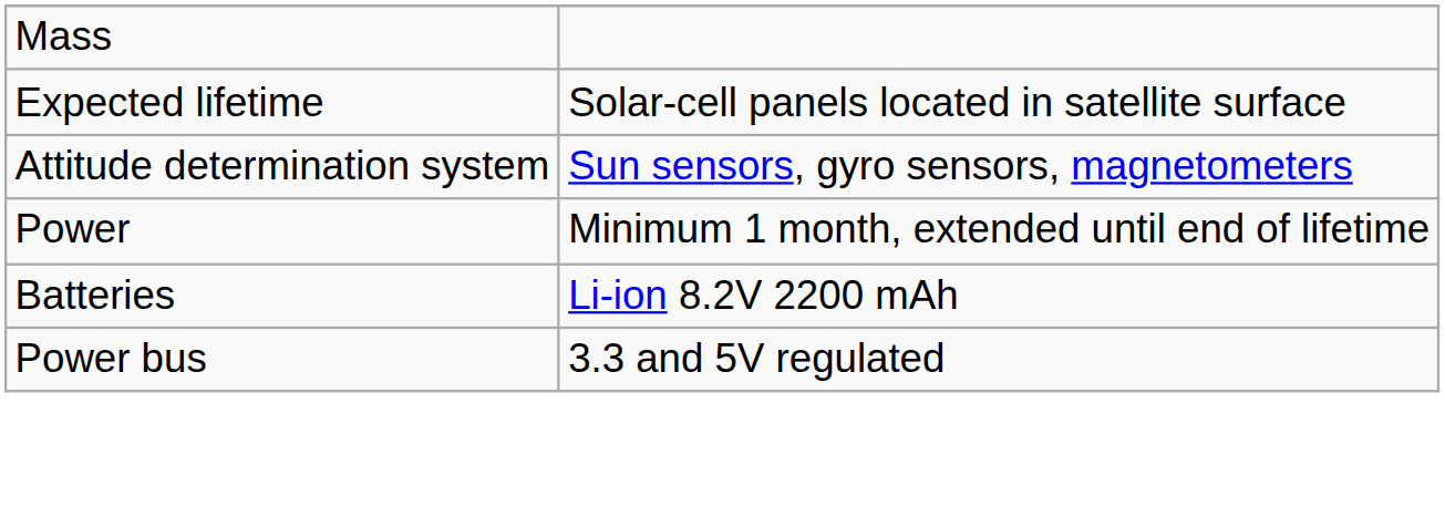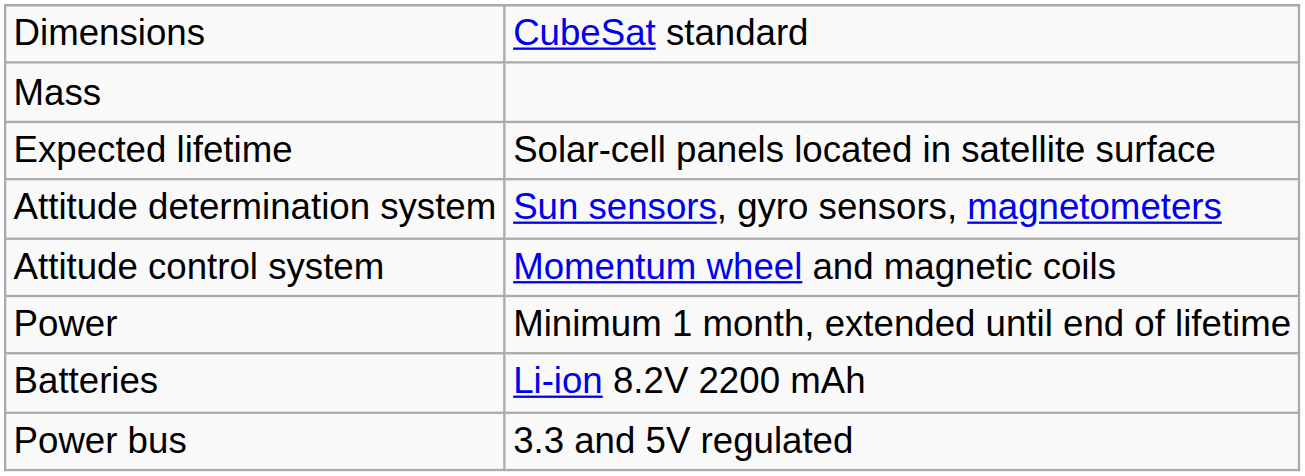 <table class="wikitable">
 <tr>
+</tr>
+<tr>
+<td>Dimensions</td>
+<td> <a href='#'>CubeSat</a> standard</td>
 </tr>
 <tr>
 <td>Mass</td>
 <td></td>
 </tr>
 <tr>
 <td>Expected lifetime</td>
 <td>Solar-cell panels located in satellite surface</td>
 </tr>
 <tr>
 <td>Attitude determination system</td>
 <td><a href='#'>Sun sensors</a>, gyro sensors, <a href='#'>magnetometers</a></td>
 </tr>
 <tr>
+<td>Attitude control system</td>
+<td><a href='#'>Momentum wheel</a> and magnetic coils</td>
+</tr>
+<tr>
 <td>Power</td>
 <td>Minimum 1 month, extended until end of lifetime</td>
 </tr>
 <tr>
 <td>Batteries</td>
 <td><a href='#'>Li-ion</a> 8.2V 2200 mAh</td>
 </tr>
 <tr>
 <td>Power bus</td>
 <td>3.3 and 5V regulated</td>
 </tr>
 </table>
